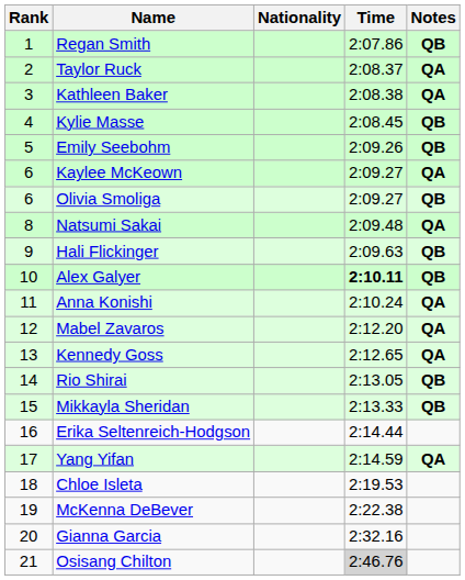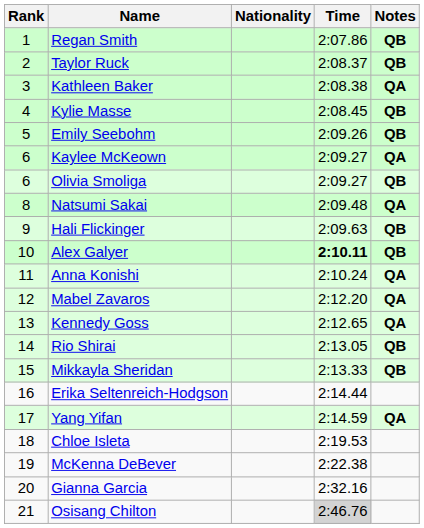 <table class="wikitable sortable" style="text-align:center">
 <tr>
 <th>Rank</th>
 <th>Name</th>
 <th>Nationality</th>
 <th>Time</th>
 <th>Notes</th>
 </tr>
 <tr bgcolor=ccffcc>
 <td>1</td>
 <td align=left><a href='#'>Regan Smith</a></td>
 <td align=left></td>
 <td>2:07.86</td>
 <td><strong>QB</strong></td>
 </tr>
 <tr bgcolor=ccffcc>
 <td>2</td>
 <td align=left><a href='#'>Taylor Ruck</a></td>
 <td align=left></td>
 <td>2:08.37</td>
-<td><strong>QA</strong></td>
+<td><strong>QB</strong></td>
 </tr>
 <tr bgcolor=ccffcc>
 <td>3</td>
 <td align=left><a href='#'>Kathleen Baker</a></td>
 <td align=left></td>
 <td>2:08.38</td>
 <td><strong>QA</strong></td>
 </tr>
 <tr bgcolor=ccffcc>
 <td>4</td>
 <td align=left><a href='#'>Kylie Masse</a></td>
 <td align=left></td>
 <td>2:08.45</td>
 <td><strong>QB</strong></td>
 </tr>
 <tr bgcolor=ccffcc>
 <td>5</td>
 <td align=left><a href='#'>Emily Seebohm</a></td>
 <td align=left></td>
 <td>2:09.26</td>
 <td><strong>QB</strong></td>
 </tr>
 <tr bgcolor=ccffcc>
 <td>6</td>
 <td align=left><a href='#'>Kaylee McKeown</a></td>
 <td align=left></td>
 <td>2:09.27</td>
 <td><strong>QA</strong></td>
 </tr>
 <tr bgcolor=ddffdd>
 <td>6</td>
 <td align=left><a href='#'>Olivia Smoliga</a></td>
 <td align=left></td>
 <td>2:09.27</td>
 <td><strong>QB</strong></td>
 </tr>
 <tr bgcolor=ccffcc>
 <td>8</td>
 <td align=left><a href='#'>Natsumi Sakai</a></td>
 <td align=left></td>
 <td>2:09.48</td>
 <td><strong>QA</strong></td>
 </tr>
 <tr bgcolor=ddffdd>
 <td>9</td>
 <td align=left><a href='#'>Hali Flickinger</a></td>
 <td align=left></td>
 <td>2:09.63</td>
 <td><strong>QB</strong></td>
 </tr>
 <tr bgcolor=ccffcc>
 <td>10</td>
 <td align=left><a href='#'>Alex Galyer</a></td>
 <td align=left></td>
 <td><strong>2:10.11</strong></td>
 <td><strong>QB</strong></td>
 </tr>
 <tr bgcolor=ddffdd>
 <td>11</td>
 <td align=left><a href='#'>Anna Konishi</a></td>
 <td align=left></td>
 <td>2:10.24</td>
 <td><strong>QA</strong></td>
 </tr>
 <tr bgcolor=ddffdd>
 <td>12</td>
 <td align=left><a href='#'>Mabel Zavaros</a></td>
 <td align=left></td>
 <td>2:12.20</td>
 <td><strong>QA</strong></td>
 </tr>
 <tr bgcolor=ddffdd>
 <td>13</td>
 <td align=left><a href='#'>Kennedy Goss</a></td>
 <td align=left></td>
 <td>2:12.65</td>
 <td><strong>QA</strong></td>
 </tr>
 <tr bgcolor=ddffdd>
 <td>14</td>
 <td align=left><a href='#'>Rio Shirai</a></td>
 <td align=left></td>
 <td>2:13.05</td>
 <td><strong>QB</strong></td>
 </tr>
 <tr bgcolor=ddffdd>
 <td>15</td>
 <td align=left><a href='#'>Mikkayla Sheridan</a></td>
 <td align=left></td>
 <td>2:13.33</td>
 <td><strong>QB</strong></td>
 </tr>
 <tr>
 <td>16</td>
 <td align=left><a href='#'>Erika Seltenreich-Hodgson</a></td>
 <td align=left></td>
 <td>2:14.44</td>
 <td></td>
 </tr>
 <tr bgcolor=ddffdd>
 <td>17</td>
 <td align=left><a href='#'>Yang Yifan</a></td>
 <td align=left></td>
 <td>2:14.59</td>
 <td><strong>QA</strong></td>
 </tr>
 <tr>
 <td>18</td>
 <td align=left><a href='#'>Chloe Isleta</a></td>
 <td align=left></td>
 <td>2:19.53</td>
 <td></td>
 </tr>
 <tr>
 <td>19</td>
 <td align=left><a href='#'>McKenna DeBever</a></td>
 <td align=left></td>
 <td>2:22.38</td>
 <td></td>
 </tr>
 <tr>
 <td>20</td>
 <td align=left><a href='#'>Gianna Garcia</a></td>
 <td align=left></td>
 <td>2:32.16</td>
 <td></td>
 </tr>
 <tr>
 <td>21</td>
 <td align=left><a href='#'>Osisang Chilton</a></td>
 <td align=left></td>
 <td style="background: lightgrey;">2:46.76</td>
 <td></td>
 </tr>
 </table>
